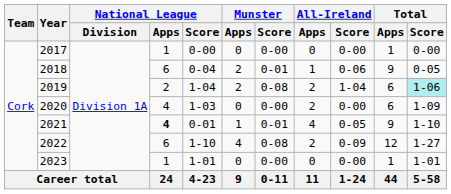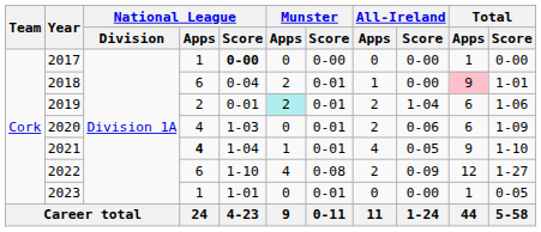 <table class="wikitable" style="text-align:center">
 <tr>
 <th rowspan="2">Team</th>
 <th rowspan="2">Year</th>
 <th colspan="3"><a href='#'>National League</a></th>
 <th colspan="2"><a href='#'>Munster</a></th>
 <th colspan="2"><a href='#'>All-Ireland</a></th>
 <th colspan="2">Total</th>
 </tr>
 <tr>
 <th>Division</th>
 <th>Apps</th>
 <th>Score</th>
 <th>Apps</th>
 <th>Score</th>
 <th>Apps</th>
 <th>Score</th>
 <th>Apps</th>
 <th>Score</th>
 </tr>
 <tr>
 <td rowspan="7"><a href='#'>Cork</a></td>
 <td>2017</td>
 <td rowspan="7"><a href='#'>Division 1A</a></td>
 <td>1</td>
-<td>0-00</td>
+<td><strong>0-00</strong></td>
 <td>0</td>
 <td>0-00</td>
 <td>0</td>
 <td>0-00</td>
 <td>1</td>
 <td>0-00</td>
 </tr>
 <tr>
 <td>2018</td>
 <td>6</td>
 <td>0-04</td>
 <td>2</td>
 <td>0-01</td>
 <td>1</td>
-<td>0-06</td>
-<td>9</td>
-<td>0-05</td>
+<td>0-00</td>
+<td style="background: pink;">9</td>
+<td>1-01</td>
 </tr>
 <tr>
 <td>2019</td>
 <td>2</td>
-<td>1-04</td>
-<td>2</td>
-<td>0-08</td>
+<td>0-01</td>
+<td style="background: paleturquoise;">2</td>
+<td>0-01</td>
 <td>2</td>
 <td>1-04</td>
 <td>6</td>
-<td style="background: paleturquoise;">1-06</td>
+<td>1-06</td>
 </tr>
 <tr>
 <td>2020</td>
 <td>4</td>
 <td>1-03</td>
 <td>0</td>
-<td>0-00</td>
+<td>0-01</td>
 <td>2</td>
-<td>0-00</td>
+<td>0-06</td>
 <td>6</td>
 <td>1-09</td>
 </tr>
 <tr>
 <td>2021</td>
 <td><strong>4</strong></td>
-<td>0-01</td>
+<td>1-04</td>
 <td>1</td>
 <td>0-01</td>
 <td>4</td>
 <td>0-05</td>
 <td>9</td>
 <td>1-10</td>
 </tr>
 <tr>
 <td>2022</td>
 <td>6</td>
 <td>1-10</td>
 <td>4</td>
 <td>0-08</td>
 <td>2</td>
 <td>0-09</td>
 <td>12</td>
 <td>1-27</td>
 </tr>
 <tr>
 <td>2023</td>
 <td>1</td>
 <td>1-01</td>
 <td>0</td>
-<td>0-00</td>
+<td>0-01</td>
 <td>0</td>
 <td>0-00</td>
 <td>1</td>
-<td>1-01</td>
+<td>0-05</td>
 </tr>
 <tr>
 <th colspan="3">Career total</th>
 <th>24</th>
 <th>4-23</th>
 <th>9</th>
 <th>0-11</th>
 <th>11</th>
 <th>1-24</th>
 <th>44</th>
 <th>5-58</th>
 </tr>
 </table>
